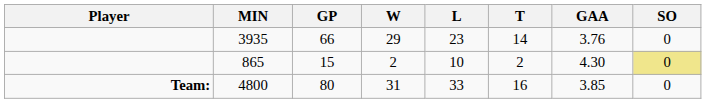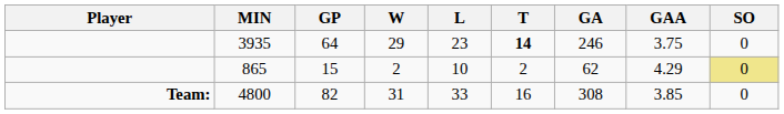 <table class="wikitable sortable" width="60%">
 <tr>
 <th bgcolor="#DDDDFF" width="10%">Player</th>
 <th width="3%" bgcolor="#DDDDFF" title="Minutes played">MIN</th>
 <th width="3%" bgcolor="#DDDDFF" title="Games played in">GP</th>
 <th width="3%" bgcolor="#DDDDFF" title="Wins">W</th>
 <th width="3%" bgcolor="#DDDDFF"title="Losses">L</th>
 <th width="3%" bgcolor="#DDDDFF" title="Ties">T</th>
+<th width="3%" bgcolor="#DDDDFF" title="Goals against">GA</th>
 <th width="3%" bgcolor="#DDDDFF" title="Goals against average">GAA</th>
 <th width="3%" bgcolor="#DDDDFF"title="Shut-outs">SO</th>
 </tr>
 <tr align="center">
 <td align="right"></td>
 <td>3935</td>
-<td>66</td>
+<td>64</td>
 <td>29</td>
 <td>23</td>
-<td>14</td>
-<td>3.76</td>
+<td><strong>14</strong></td>
+<td>246</td>
+<td>3.75</td>
 <td>0</td>
 </tr>
 <tr align="center">
 <td align="right"></td>
 <td>865</td>
 <td>15</td>
 <td>2</td>
 <td>10</td>
 <td>2</td>
-<td>4.30</td>
+<td>62</td>
+<td>4.29</td>
 <td style="background: khaki;">0</td>
 </tr>
 <tr align="center">
 <td align="right"><strong>Team:</strong></td>
 <td>4800</td>
-<td>80</td>
+<td>82</td>
 <td>31</td>
 <td>33</td>
 <td>16</td>
+<td>308</td>
 <td>3.85</td>
 <td>0</td>
 </tr>
 </table>
